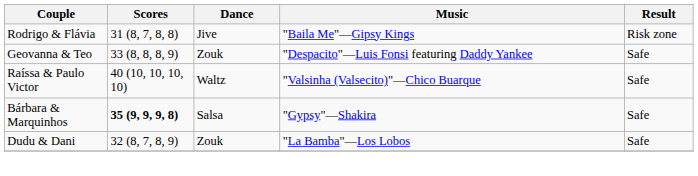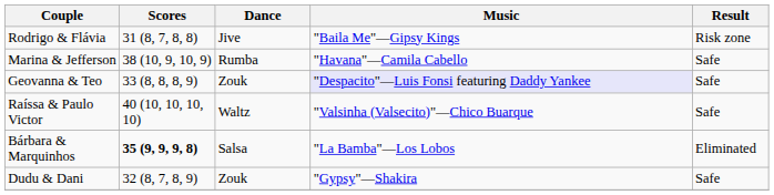 <table class="wikitable sortable" style="width:100%;">
 <tr>
 <th style="width:15.0%;">Couple<br></th>
 <th style="width:12.5%;">Scores</th>
 <th style="width:12.5%;">Dance</th>
 <th style="width:50.0%;">Music</th>
 <th style="width:10.0%;">Result</th>
 </tr>
 <tr>
 <td>Rodrigo & Flávia <br> </td>
 <td>31 (8, 7, 8, 8)</td>
 <td>Jive</td>
 <td>"<a href='#'>Baila Me</a>"—<a href='#'>Gipsy Kings</a></td>
 <td>Risk zone</td>
 </tr>
 <tr>
+<td>Marina & Jefferson <br> </td>
+<td>38 (10, 9, 10, 9)</td>
+<td>Rumba</td>
+<td>"<a href='#'>Havana</a>"—<a href='#'>Camila Cabello</a></td>
+<td>Safe</td>
+</tr>
+<tr>
 <td>Geovanna & Teo <br> </td>
 <td>33 (8, 8, 8, 9)</td>
 <td>Zouk</td>
-<td>"<a href='#'>Despacito</a>"—<a href='#'>Luis Fonsi</a> featuring <a href='#'>Daddy Yankee</a></td>
+<td style="background: lavender;">"<a href='#'>Despacito</a>"—<a href='#'>Luis Fonsi</a> featuring <a href='#'>Daddy Yankee</a></td>
 <td>Safe</td>
 </tr>
 <tr>
 <td>Raíssa & Paulo Victor <br> </td>
 <td>40 (10, 10, 10, 10)</td>
 <td>Waltz</td>
 <td>"<a href='#'>Valsinha (Valsecito)</a>"—<a href='#'>Chico Buarque</a></td>
 <td>Safe</td>
 </tr>
 <tr>
 <td>Bárbara & Marquinhos <br> </td>
 <td><strong>35 (9, 9, 9, 8)</strong></td>
 <td>Salsa</td>
-<td>"<a href='#'>Gypsy</a>"—<a href='#'>Shakira</a></td>
-<td>Safe</td>
+<td>"<a href='#'>La Bamba</a>"—<a href='#'>Los Lobos</a></td>
+<td>Eliminated</td>
 </tr>
 <tr>
 <td>Dudu & Dani <br> </td>
 <td>32 (8, 7, 8, 9)</td>
 <td>Zouk</td>
-<td>"<a href='#'>La Bamba</a>"—<a href='#'>Los Lobos</a></td>
+<td>"<a href='#'>Gypsy</a>"—<a href='#'>Shakira</a></td>
 <td>Safe</td>
 </tr>
 <tr>
 </tr>
 </table>
